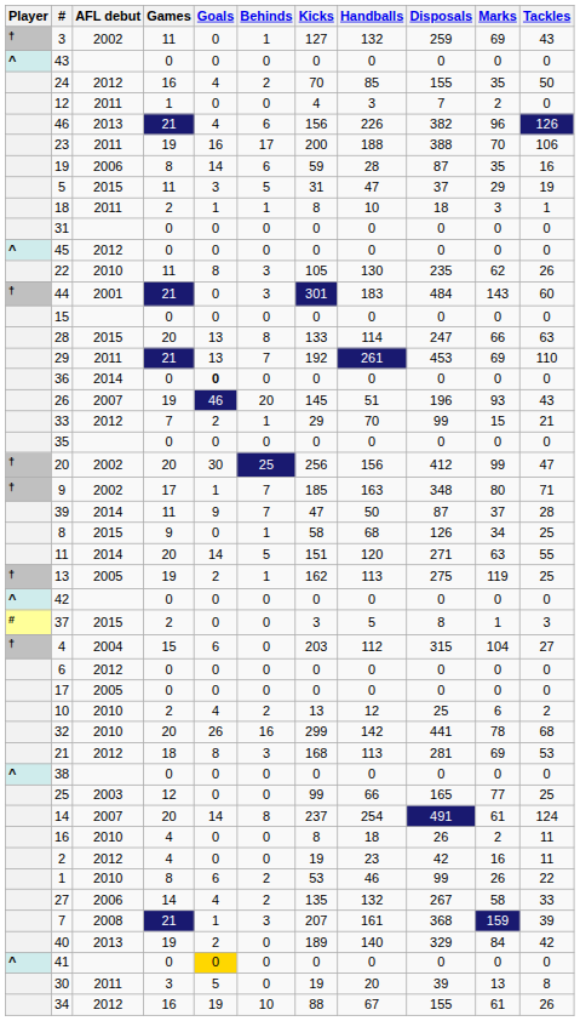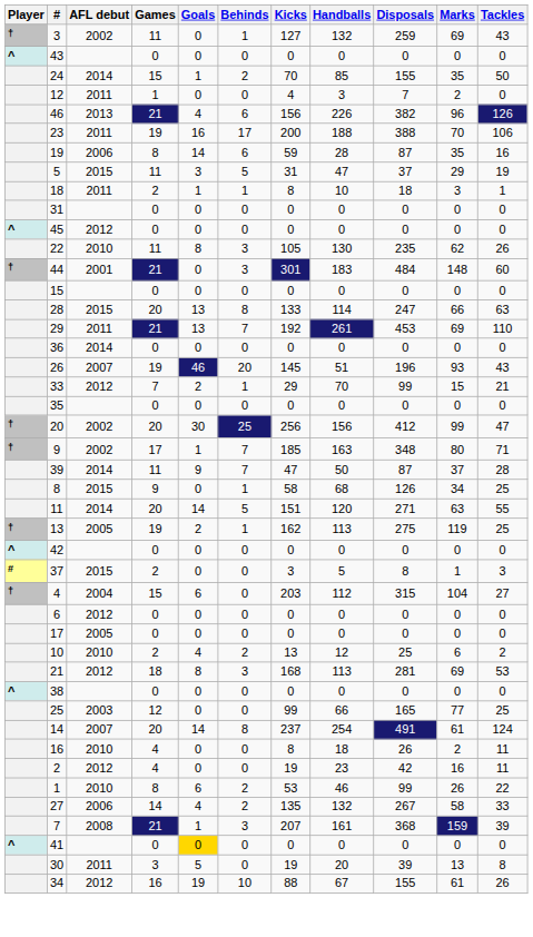 <table class="wikitable plainrowheaders sortable" style="font-size:90%; text-align:center;">
 <tr>
 <th scope="col">Player</th>
 <th scope="col">#</th>
 <th scope="col">AFL debut</th>
 <th scope="col" width:3em>Games</th>
 <th scope="col" width:3em><a href='#'>Goals</a></th>
 <th scope="col" width:3em><a href='#'>Behinds</a></th>
 <th scope="col" width:3em><a href='#'>Kicks</a></th>
 <th scope="col" width:3em><a href='#'>Handballs</a></th>
 <th scope="col" width:3em><a href='#'>Disposals</a></th>
 <th scope="col" width:3em><a href='#'>Marks</a></th>
 <th scope="col" width:3em><a href='#'>Tackles</a></th>
 </tr>
 <tr>
 <th scope="row"  style="text-align:left; background:silver;"><sup>†</sup></th>
 <td>3</td>
 <td>2002</td>
 <td>11</td>
 <td>0</td>
 <td>1</td>
 <td>127</td>
 <td>132</td>
 <td>259</td>
 <td>69</td>
 <td>43</td>
 </tr>
 <tr>
 <th scope="row"  style="text-align:left; background:#cfecec;">^</th>
 <td>43</td>
 <td></td>
 <td>0</td>
 <td>0</td>
 <td>0</td>
 <td>0</td>
 <td>0</td>
 <td>0</td>
 <td>0</td>
 <td>0</td>
 </tr>
 <tr>
 <th scope="row" style="text-align:left;"></th>
 <td>24</td>
-<td>2012</td>
-<td>16</td>
-<td>4</td>
+<td>2014</td>
+<td>15</td>
+<td>1</td>
 <td>2</td>
 <td>70</td>
 <td>85</td>
 <td>155</td>
 <td>35</td>
 <td>50</td>
 </tr>
 <tr>
 <th scope="row" style="text-align:left;"></th>
 <td>12</td>
 <td>2011</td>
 <td>1</td>
 <td>0</td>
 <td>0</td>
 <td>4</td>
 <td>3</td>
 <td>7</td>
 <td>2</td>
 <td>0</td>
 </tr>
 <tr>
 <th scope="row" style="text-align:left;"></th>
 <td>46</td>
 <td>2013</td>
 <td style="background:#191970;color:white;">21</td>
 <td>4</td>
 <td>6</td>
 <td>156</td>
 <td>226</td>
 <td>382</td>
 <td>96</td>
 <td style="background:#191970;color:white;">126</td>
 </tr>
 <tr>
 <th scope="row" style="text-align:left;"></th>
 <td>23</td>
 <td>2011</td>
 <td>19</td>
 <td>16</td>
 <td>17</td>
 <td>200</td>
 <td>188</td>
 <td>388</td>
 <td>70</td>
 <td>106</td>
 </tr>
 <tr>
 <th scope="row" style="text-align:left;"></th>
 <td>19</td>
 <td>2006</td>
 <td>8</td>
 <td>14</td>
 <td>6</td>
 <td>59</td>
 <td>28</td>
 <td>87</td>
 <td>35</td>
 <td>16</td>
 </tr>
 <tr>
 <th scope="row" style="text-align:left;"></th>
 <td>5</td>
 <td>2015</td>
 <td>11</td>
 <td>3</td>
 <td>5</td>
 <td>31</td>
 <td>47</td>
 <td>37</td>
 <td>29</td>
 <td>19</td>
 </tr>
 <tr>
 <th scope="row" style="text-align:left;"></th>
 <td>18</td>
 <td>2011</td>
 <td>2</td>
 <td>1</td>
 <td>1</td>
 <td>8</td>
 <td>10</td>
 <td>18</td>
 <td>3</td>
 <td>1</td>
 </tr>
 <tr>
 <th scope="row" style="text-align:left;"></th>
 <td>31</td>
 <td></td>
 <td>0</td>
 <td>0</td>
 <td>0</td>
 <td>0</td>
 <td>0</td>
 <td>0</td>
 <td>0</td>
 <td>0</td>
 </tr>
 <tr>
 <th scope="row"  style="text-align:left; background:#cfecec;">^</th>
 <td>45</td>
 <td>2012</td>
 <td>0</td>
 <td>0</td>
 <td>0</td>
 <td>0</td>
 <td>0</td>
 <td>0</td>
 <td>0</td>
 <td>0</td>
 </tr>
 <tr>
 <th scope="row" style="text-align:left;"></th>
 <td>22</td>
 <td>2010</td>
 <td>11</td>
 <td>8</td>
 <td>3</td>
 <td>105</td>
 <td>130</td>
 <td>235</td>
 <td>62</td>
 <td>26</td>
 </tr>
 <tr>
 <th scope="row"  style="text-align:left; background:silver;"><sup>†</sup></th>
 <td>44</td>
 <td>2001</td>
 <td style="background:#191970;color:white;">21</td>
 <td>0</td>
 <td>3</td>
 <td style="background:#191970;color:white;">301</td>
 <td>183</td>
 <td>484</td>
-<td>143</td>
+<td>148</td>
 <td>60</td>
 </tr>
 <tr>
 <th scope="row" style="text-align:left;"></th>
 <td>15</td>
 <td></td>
 <td>0</td>
 <td>0</td>
 <td>0</td>
 <td>0</td>
 <td>0</td>
 <td>0</td>
 <td>0</td>
 <td>0</td>
 </tr>
 <tr>
 <th scope="row" style="text-align:left;"></th>
 <td>28</td>
 <td>2015</td>
 <td>20</td>
 <td>13</td>
 <td>8</td>
 <td>133</td>
 <td>114</td>
 <td>247</td>
 <td>66</td>
 <td>63</td>
 </tr>
 <tr>
 <th scope="row" style="text-align:left;"></th>
 <td>29</td>
 <td>2011</td>
 <td style="background:#191970;color:white;">21</td>
 <td>13</td>
 <td>7</td>
 <td>192</td>
 <td style="background:#191970;color:white;">261</td>
 <td>453</td>
 <td>69</td>
 <td>110</td>
 </tr>
 <tr>
 <th scope="row" style="text-align:left;"></th>
 <td>36</td>
 <td>2014</td>
 <td>0</td>
-<td><strong>0</strong></td>
+<td>0</td>
 <td>0</td>
 <td>0</td>
 <td>0</td>
 <td>0</td>
 <td>0</td>
 <td>0</td>
 </tr>
 <tr>
 <th scope="row" style="text-align:left;"></th>
 <td>26</td>
 <td>2007</td>
 <td>19</td>
 <td style="background:#191970;color:white;">46</td>
 <td>20</td>
 <td>145</td>
 <td>51</td>
 <td>196</td>
 <td>93</td>
 <td>43</td>
 </tr>
 <tr>
 <th scope="row" style="text-align:left;"></th>
 <td>33</td>
 <td>2012</td>
 <td>7</td>
 <td>2</td>
 <td>1</td>
 <td>29</td>
 <td>70</td>
 <td>99</td>
 <td>15</td>
 <td>21</td>
 </tr>
 <tr>
 <th scope="row" style="text-align:left;"></th>
 <td>35</td>
 <td></td>
 <td>0</td>
 <td>0</td>
 <td>0</td>
 <td>0</td>
 <td>0</td>
 <td>0</td>
 <td>0</td>
 <td>0</td>
 </tr>
 <tr>
 <th scope="row"  style="text-align:left; background:silver;"><sup>†</sup></th>
 <td>20</td>
 <td>2002</td>
 <td>20</td>
 <td>30</td>
 <td style="background:#191970;color:white;">25</td>
 <td>256</td>
 <td>156</td>
 <td>412</td>
 <td>99</td>
 <td>47</td>
 </tr>
 <tr>
 <th scope="row"  style="text-align:left; background:silver;"><sup>†</sup></th>
 <td>9</td>
 <td>2002</td>
 <td>17</td>
 <td>1</td>
 <td>7</td>
 <td>185</td>
 <td>163</td>
 <td>348</td>
 <td>80</td>
 <td>71</td>
 </tr>
 <tr>
 <th scope="row" style="text-align:left;"></th>
 <td>39</td>
 <td>2014</td>
 <td>11</td>
 <td>9</td>
 <td>7</td>
 <td>47</td>
 <td>50</td>
 <td>87</td>
 <td>37</td>
 <td>28</td>
 </tr>
 <tr>
 <th scope="row" style="text-align:left;"></th>
 <td>8</td>
 <td>2015</td>
 <td>9</td>
 <td>0</td>
 <td>1</td>
 <td>58</td>
 <td>68</td>
 <td>126</td>
 <td>34</td>
 <td>25</td>
 </tr>
 <tr>
 <th scope="row" style="text-align:left;"></th>
 <td>11</td>
 <td>2014</td>
 <td>20</td>
 <td>14</td>
 <td>5</td>
 <td>151</td>
 <td>120</td>
 <td>271</td>
 <td>63</td>
 <td>55</td>
 </tr>
 <tr>
 <th scope="row"  style="text-align:left; background:silver;"><sup>†</sup></th>
 <td>13</td>
 <td>2005</td>
 <td>19</td>
 <td>2</td>
 <td>1</td>
 <td>162</td>
 <td>113</td>
 <td>275</td>
 <td>119</td>
 <td>25</td>
 </tr>
 <tr>
 <th scope="row"  style="text-align:left; background:#cfecec;">^</th>
 <td>42</td>
 <td></td>
 <td>0</td>
 <td>0</td>
 <td>0</td>
 <td>0</td>
 <td>0</td>
 <td>0</td>
 <td>0</td>
 <td>0</td>
 </tr>
 <tr>
 <th scope="row"  style="text-align:left; background:#ff9;"><sup>#</sup></th>
 <td>37</td>
 <td>2015</td>
 <td>2</td>
 <td>0</td>
 <td>0</td>
 <td>3</td>
 <td>5</td>
 <td>8</td>
 <td>1</td>
 <td>3</td>
 </tr>
 <tr>
 <th scope="row"  style="text-align:left; background:silver;"><sup>†</sup></th>
 <td>4</td>
 <td>2004</td>
 <td>15</td>
 <td>6</td>
 <td>0</td>
 <td>203</td>
 <td>112</td>
 <td>315</td>
 <td>104</td>
 <td>27</td>
 </tr>
 <tr>
 <th scope="row" style="text-align:left;"></th>
 <td>6</td>
 <td>2012</td>
 <td>0</td>
 <td>0</td>
 <td>0</td>
 <td>0</td>
 <td>0</td>
 <td>0</td>
 <td>0</td>
 <td>0</td>
 </tr>
 <tr>
 <th scope="row" style="text-align:left;"></th>
 <td>17</td>
 <td>2005</td>
 <td>0</td>
 <td>0</td>
 <td>0</td>
 <td>0</td>
 <td>0</td>
 <td>0</td>
 <td>0</td>
 <td>0</td>
 </tr>
 <tr>
 <th scope="row" style="text-align:left;"></th>
 <td>10</td>
 <td>2010</td>
 <td>2</td>
 <td>4</td>
 <td>2</td>
 <td>13</td>
 <td>12</td>
 <td>25</td>
 <td>6</td>
 <td>2</td>
 </tr>
 <tr>
 <th scope="row" style="text-align:left;"></th>
-<td>32</td>
-<td>2010</td>
-<td>20</td>
-<td>26</td>
-<td>16</td>
-<td>299</td>
-<td>142</td>
-<td>441</td>
-<td>78</td>
-<td>68</td>
-</tr>
-<tr>
-<th scope="row" style="text-align:left;"></th>
 <td>21</td>
 <td>2012</td>
 <td>18</td>
 <td>8</td>
 <td>3</td>
 <td>168</td>
 <td>113</td>
 <td>281</td>
 <td>69</td>
 <td>53</td>
 </tr>
 <tr>
 <th scope="row"  style="text-align:left; background:#cfecec;">^</th>
 <td>38</td>
 <td></td>
 <td>0</td>
 <td>0</td>
 <td>0</td>
 <td>0</td>
 <td>0</td>
 <td>0</td>
 <td>0</td>
 <td>0</td>
 </tr>
 <tr>
 <th scope="row" style="text-align:left;"></th>
 <td>25</td>
 <td>2003</td>
 <td>12</td>
 <td>0</td>
 <td>0</td>
 <td>99</td>
 <td>66</td>
 <td>165</td>
 <td>77</td>
 <td>25</td>
 </tr>
 <tr>
 <th scope="row" style="text-align:left;"></th>
 <td>14</td>
 <td>2007</td>
 <td>20</td>
 <td>14</td>
 <td>8</td>
 <td>237</td>
 <td>254</td>
 <td style="background:#191970;color:white;">491</td>
 <td>61</td>
 <td>124</td>
 </tr>
 <tr>
 <th scope="row" style="text-align:left;"></th>
 <td>16</td>
 <td>2010</td>
 <td>4</td>
 <td>0</td>
 <td>0</td>
 <td>8</td>
 <td>18</td>
 <td>26</td>
 <td>2</td>
 <td>11</td>
 </tr>
 <tr>
 <th scope="row" style="text-align:left;"></th>
 <td>2</td>
 <td>2012</td>
 <td>4</td>
 <td>0</td>
 <td>0</td>
 <td>19</td>
 <td>23</td>
 <td>42</td>
 <td>16</td>
 <td>11</td>
 </tr>
 <tr>
 <th scope="row" style="text-align:left;"></th>
 <td>1</td>
 <td>2010</td>
 <td>8</td>
 <td>6</td>
 <td>2</td>
 <td>53</td>
 <td>46</td>
 <td>99</td>
 <td>26</td>
 <td>22</td>
 </tr>
 <tr>
 <th scope="row" style="text-align:left;"></th>
 <td>27</td>
 <td>2006</td>
 <td>14</td>
 <td>4</td>
 <td>2</td>
 <td>135</td>
 <td>132</td>
 <td>267</td>
 <td>58</td>
 <td>33</td>
 </tr>
 <tr>
 <th scope="row" style="text-align:left;"></th>
 <td>7</td>
 <td>2008</td>
 <td style="background:#191970;color:white;">21</td>
 <td>1</td>
 <td>3</td>
 <td>207</td>
 <td>161</td>
 <td>368</td>
 <td style="background:#191970;color:white;">159</td>
 <td>39</td>
 </tr>
 <tr>
-<th scope="row" style="text-align:left;"></th>
-<td>40</td>
-<td>2013</td>
-<td>19</td>
-<td>2</td>
-<td>0</td>
-<td>189</td>
-<td>140</td>
-<td>329</td>
-<td>84</td>
-<td>42</td>
-</tr>
-<tr>
 <th scope="row"  style="text-align:left; background:#cfecec;">^</th>
 <td>41</td>
 <td></td>
 <td>0</td>
 <td style="background: gold;">0</td>
 <td>0</td>
 <td>0</td>
 <td>0</td>
 <td>0</td>
 <td>0</td>
 <td>0</td>
 </tr>
 <tr>
 <th scope="row" style="text-align:left;"></th>
 <td>30</td>
 <td>2011</td>
 <td>3</td>
 <td>5</td>
 <td>0</td>
 <td>19</td>
 <td>20</td>
 <td>39</td>
 <td>13</td>
 <td>8</td>
 </tr>
 <tr>
 <th scope="row" style="text-align:left;"></th>
 <td>34</td>
 <td>2012</td>
 <td>16</td>
 <td>19</td>
 <td>10</td>
 <td>88</td>
 <td>67</td>
 <td>155</td>
 <td>61</td>
 <td>26</td>
 </tr>
 </table>
